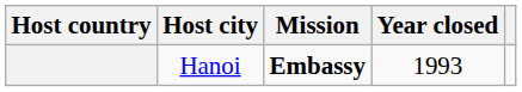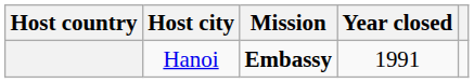 <table class="wikitable plainrowheaders" style="text-align:center;">
 <tr>
 <th scope="col">Host country</th>
 <th scope="col">Host city</th>
 <th scope="col">Mission</th>
 <th scope="col">Year closed</th>
 <th scope="col"></th>
 </tr>
 <tr>
 <th scope="row"></th>
 <td><a href='#'>Hanoi</a></td>
 <td><strong>Embassy</strong></td>
-<td>1993</td>
+<td>1991</td>
 <td></td>
 </tr>
 </table>
